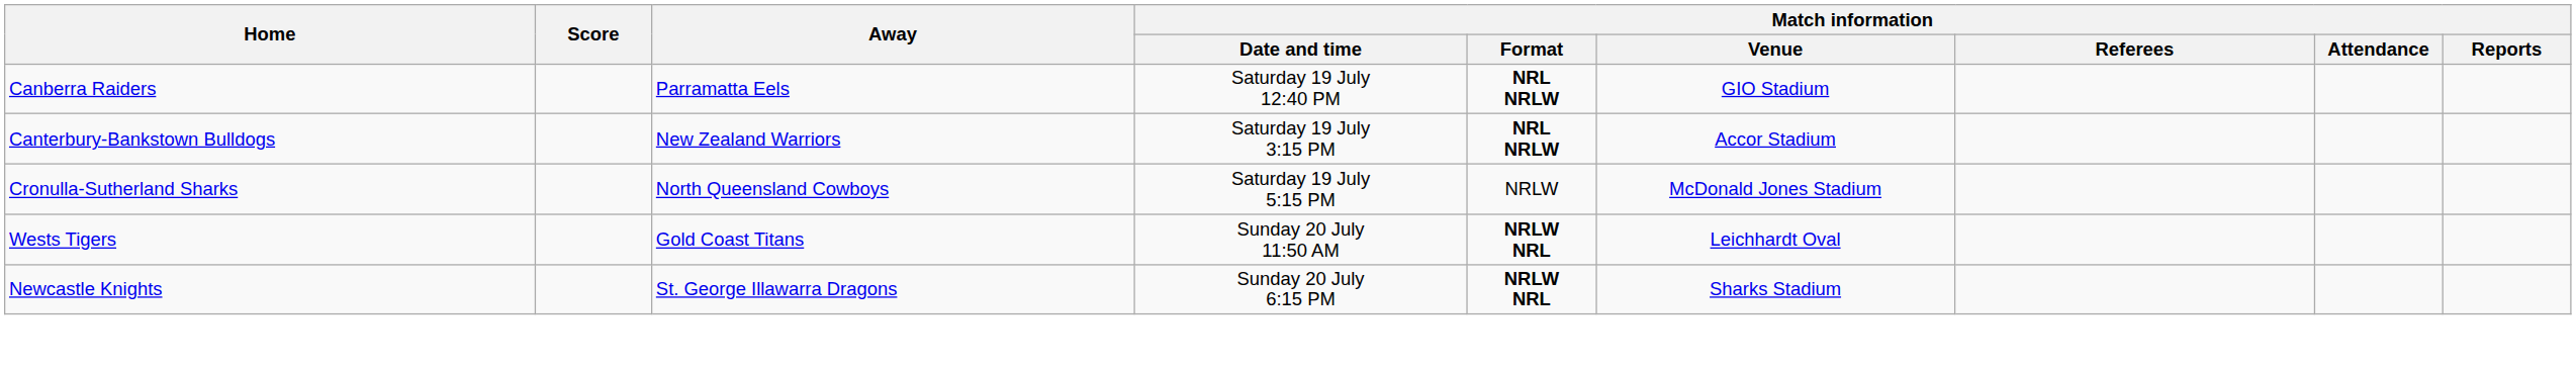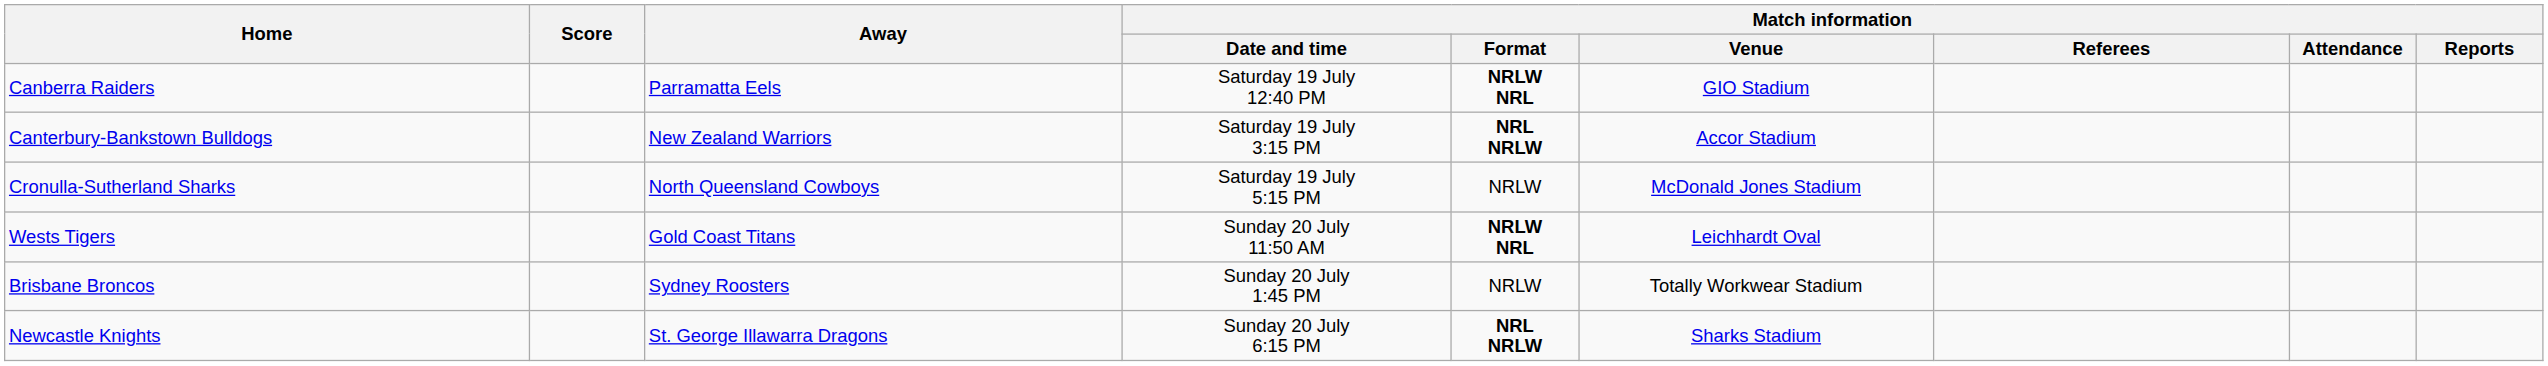 <table class="wikitable" width="100%" style="border-collapse:collapse; font-size:90%; text-align:center;">
 <tr>
 <th rowspan="2">Home</th>
 <th rowspan="2" text-align:center;>Score</th>
 <th rowspan="2">Away</th>
 <th colspan="6">Match information</th>
 </tr>
 <tr>
 <th width="13%">Date and time</th>
 <th width="5%">Format</th>
 <th width="14%">Venue</th>
 <th width="14%">Referees</th>
 <th width="5%">Attendance</th>
 <th width="5%">Reports</th>
 </tr>
 <tr>
 <td align="left"> <a href='#'>Canberra Raiders</a></td>
 <td></td>
 <td align="left"> <a href='#'>Parramatta Eels</a></td>
 <td>Saturday 19 July<br>12:40 PM</td>
-<td><strong>NRL<br>NRLW </strong></td>
+<td><strong>NRLW<br>NRL </strong></td>
 <td><a href='#'>GIO Stadium</a></td>
 <td></td>
 <td></td>
 <td></td>
 </tr>
 <tr>
 <td align="left"> <a href='#'>Canterbury-Bankstown Bulldogs</a></td>
 <td></td>
 <td align="left"> <a href='#'>New Zealand Warriors</a></td>
 <td>Saturday 19 July<br>3:15 PM</td>
 <td><strong>NRL<br>NRLW </strong></td>
 <td><a href='#'>Accor Stadium</a></td>
 <td></td>
 <td></td>
 <td></td>
 </tr>
 <tr>
 <td align="left"> <a href='#'>Cronulla-Sutherland Sharks</a></td>
 <td></td>
 <td align="left"> <a href='#'>North Queensland Cowboys</a></td>
 <td>Saturday 19 July<br>5:15 PM</td>
 <td>NRLW<br></td>
 <td><a href='#'>McDonald Jones Stadium</a></td>
 <td></td>
 <td></td>
 <td></td>
 </tr>
 <tr>
 <td align="left"> <a href='#'>Wests Tigers</a></td>
 <td></td>
 <td align="left"> <a href='#'>Gold Coast Titans</a></td>
 <td>Sunday 20 July<br>11:50 AM</td>
 <td><strong>NRLW<br>NRL </strong></td>
 <td><a href='#'>Leichhardt Oval</a></td>
 <td></td>
 <td></td>
 <td></td>
 </tr>
 <tr>
+<td align="left"> <a href='#'>Brisbane Broncos</a></td>
+<td></td>
+<td align="left"> <a href='#'>Sydney Roosters</a></td>
+<td>Sunday 20 July<br>1:45 PM</td>
+<td>NRLW<br></td>
+<td>Totally Workwear Stadium</td>
+<td></td>
+<td></td>
+<td></td>
+</tr>
+<tr>
 <td align="left"> <a href='#'>Newcastle Knights</a></td>
 <td></td>
 <td align="left"> <a href='#'>St. George Illawarra Dragons</a></td>
 <td>Sunday 20 July<br>6:15 PM</td>
-<td><strong>NRLW<br>NRL </strong></td>
+<td><strong>NRL<br>NRLW </strong></td>
 <td><a href='#'>Sharks Stadium</a></td>
 <td></td>
 <td></td>
 <td></td>
 </tr>
 </table>
